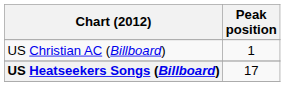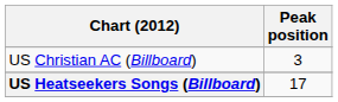 <table class="wikitable sortable plainrowheaders" style="text-align:center">
 <tr>
 <th scope="col">Chart (2012)</th>
 <th scope="col">Peak<br> position</th>
 </tr>
 <tr>
 </tr>
 <tr>
 <td align="left">US <a href='#'>Christian AC</a> (<em><a href='#'>Billboard</a></em>)</td>
-<td align="center">1</td>
+<td align="center">3</td>
 </tr>
 <tr>
 </tr>
 <tr>
 </tr>
 <tr>
 <th scope="row">US <a href='#'>Heatseekers Songs</a> (<a href='#'><em>Billboard</em></a>)</th>
 <td>17</td>
 </tr>
 <tr>
 </tr>
 </table>
